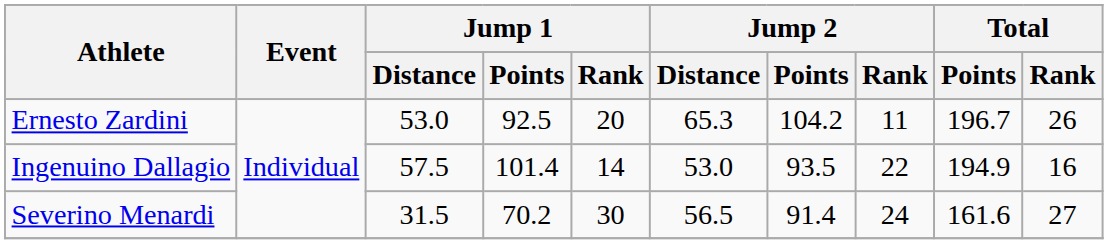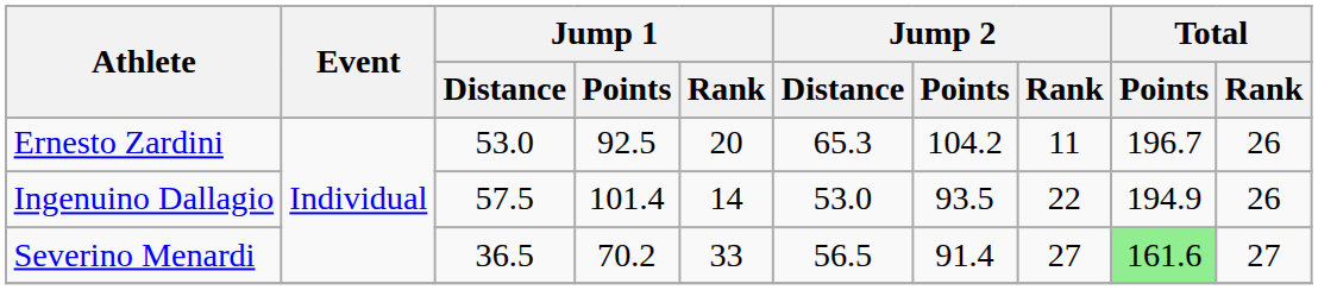 <table class="wikitable" style="font-size:90%">
 <tr>
 <th rowspan="2">Athlete</th>
 <th rowspan="2">Event</th>
 <th colspan="3">Jump 1</th>
 <th colspan="3">Jump 2</th>
 <th colspan="2">Total</th>
 </tr>
 <tr>
 <th>Distance</th>
 <th>Points</th>
 <th>Rank</th>
 <th>Distance</th>
 <th>Points</th>
 <th>Rank</th>
 <th>Points</th>
 <th>Rank</th>
 </tr>
 <tr>
 <td><a href='#'>Ernesto Zardini</a></td>
 <td rowspan="3"><a href='#'>Individual</a></td>
 <td align="center">53.0</td>
 <td align="center">92.5</td>
 <td align="center">20</td>
 <td align="center">65.3</td>
 <td align="center">104.2</td>
 <td align="center">11</td>
 <td align="center">196.7</td>
 <td align="center">26</td>
 </tr>
 <tr>
 <td><a href='#'>Ingenuino Dallagio</a></td>
 <td align="center">57.5</td>
 <td align="center">101.4</td>
 <td align="center">14</td>
 <td align="center">53.0</td>
 <td align="center">93.5</td>
 <td align="center">22</td>
 <td align="center">194.9</td>
-<td align="center">16</td>
+<td align="center">26</td>
 </tr>
 <tr>
 <td><a href='#'>Severino Menardi</a></td>
-<td align="center">31.5</td>
+<td align="center">36.5</td>
 <td align="center">70.2</td>
-<td align="center">30</td>
+<td align="center">33</td>
 <td align="center">56.5</td>
 <td align="center">91.4</td>
-<td align="center">24</td>
-<td align="center">161.6</td>
+<td align="center">27</td>
+<td align="center" style="background: lightgreen;">161.6</td>
 <td align="center">27</td>
 </tr>
 <tr>
 </tr>
 </table>
